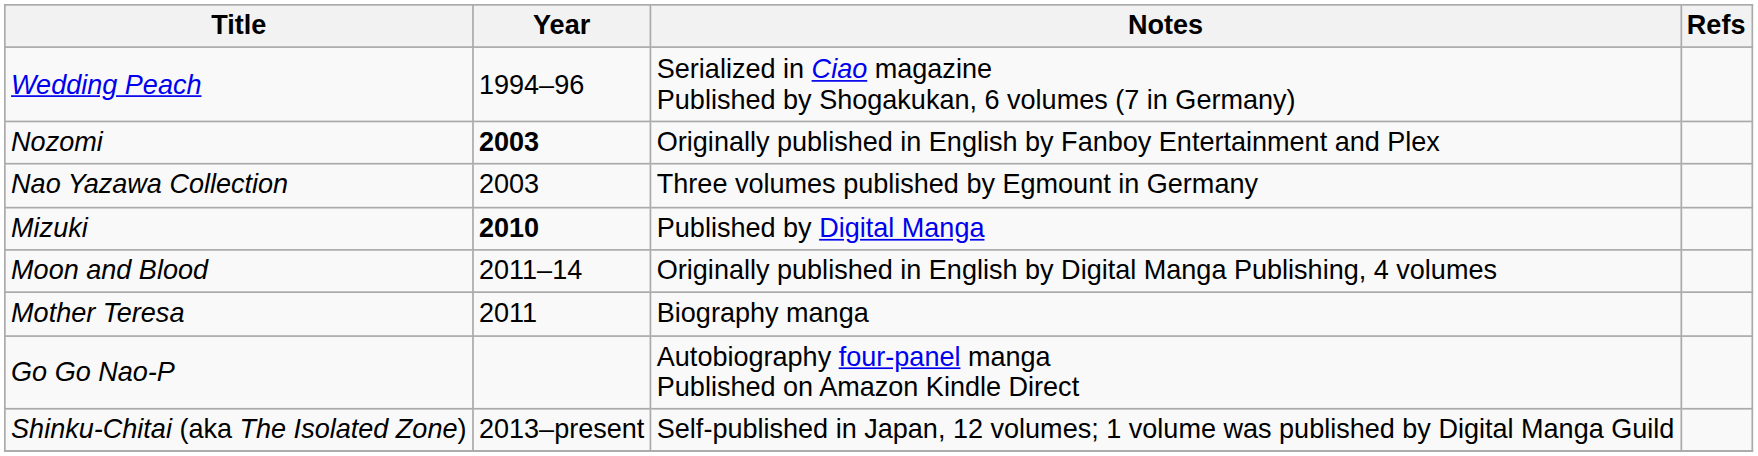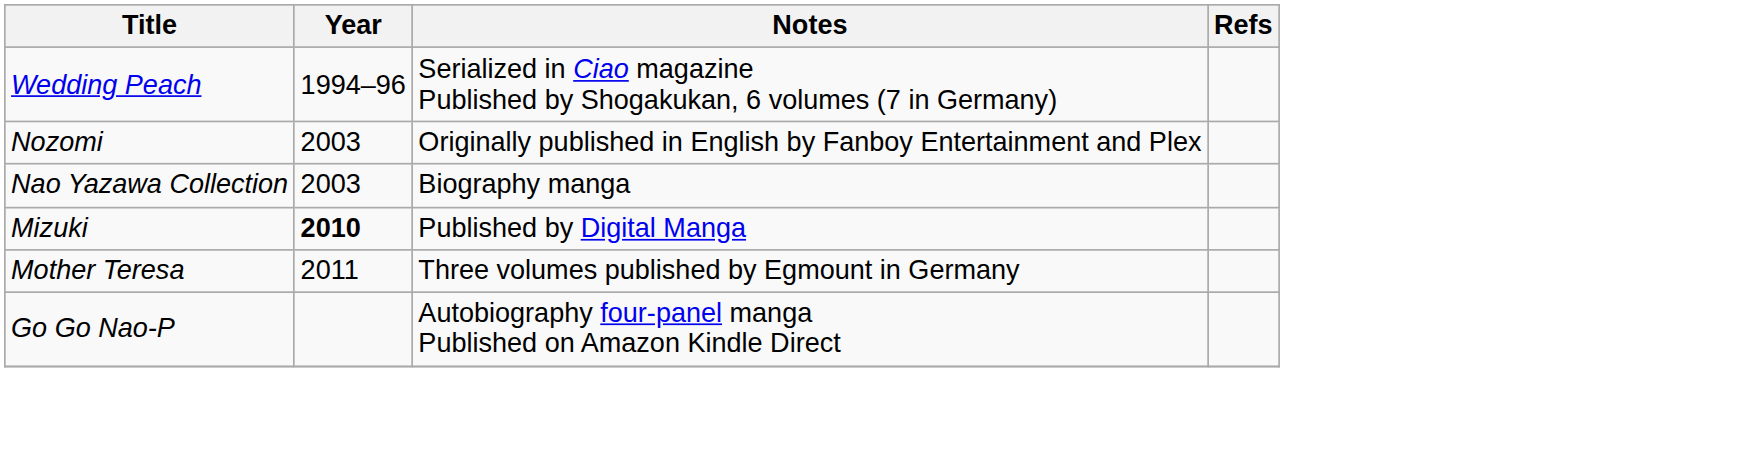 <table class="wikitable sortable">
 <tr>
 <th>Title</th>
 <th>Year</th>
 <th>Notes</th>
 <th>Refs</th>
 </tr>
 <tr>
 <td><em><a href='#'>Wedding Peach</a></em></td>
 <td>1994–96</td>
 <td>Serialized in <em><a href='#'>Ciao</a></em> magazine<br>Published by Shogakukan, 6 volumes (7 in Germany)</td>
 <td></td>
 </tr>
 <tr>
 <td><em>Nozomi</em></td>
-<td><strong>2003</strong></td>
+<td>2003</td>
 <td>Originally published in English by Fanboy Entertainment and Plex</td>
 <td></td>
 </tr>
 <tr>
 <td><em>Nao Yazawa Collection</em></td>
 <td>2003</td>
-<td>Three volumes published by Egmount in Germany</td>
+<td>Biography manga</td>
 <td></td>
 </tr>
 <tr>
 <td><em>Mizuki</em></td>
 <td><strong>2010</strong></td>
 <td>Published by <a href='#'>Digital Manga</a></td>
 <td></td>
 </tr>
 <tr>
-<td><em>Moon and Blood</em></td>
-<td>2011–14</td>
-<td>Originally published in English by Digital Manga Publishing, 4 volumes</td>
-<td></td>
-</tr>
-<tr>
 <td><em>Mother Teresa</em></td>
 <td>2011</td>
-<td>Biography manga</td>
+<td>Three volumes published by Egmount in Germany</td>
 <td></td>
 </tr>
 <tr>
 <td><em>Go Go Nao-P</em></td>
 <td></td>
 <td>Autobiography <a href='#'>four-panel</a> manga<br>Published on Amazon Kindle Direct</td>
 <td></td>
 </tr>
 <tr>
-<td><em>Shinku-Chitai</em> (aka <em>The Isolated Zone</em>)</td>
-<td>2013–present</td>
-<td>Self-published in Japan, 12 volumes; 1 volume was published by Digital Manga Guild</td>
-<td></td>
-</tr>
-<tr>
 </tr>
 </table>
